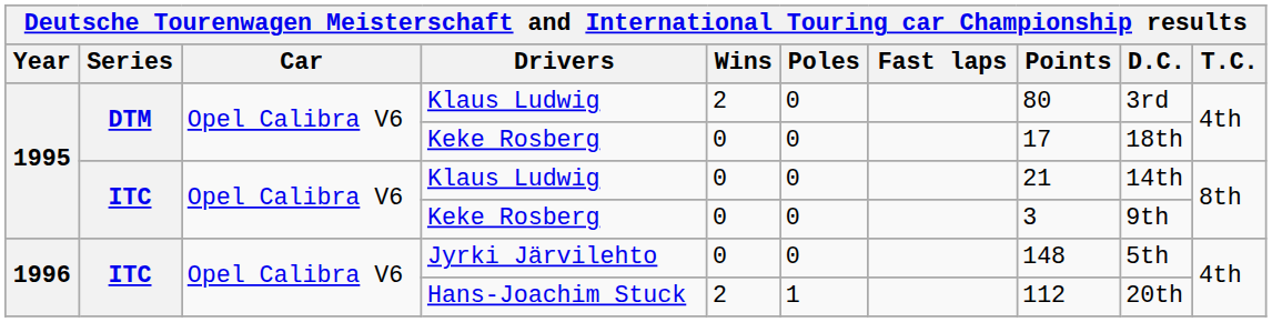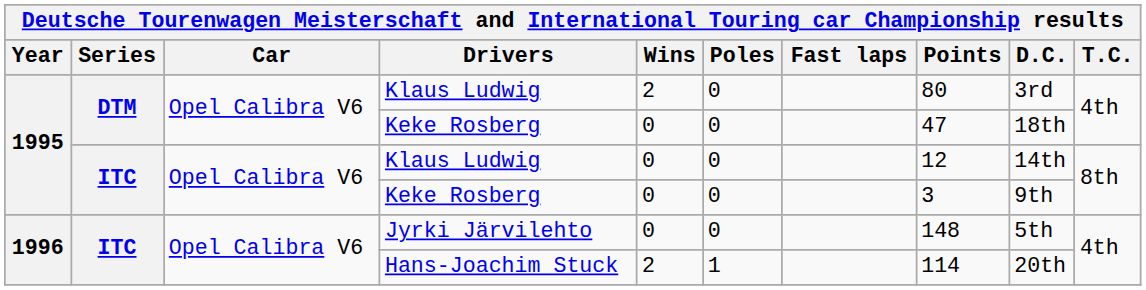 <table class="wikitable collapsible collapsed" style="font-size:95%; width:650px">
 <tr>
 <th colspan=10><a href='#'>Deutsche Tourenwagen Meisterschaft</a> and <a href='#'>International Touring car Championship</a> results</th>
 </tr>
 <tr>
 <th>Year</th>
 <th>Series</th>
 <th>Car</th>
 <th>Drivers</th>
 <th>Wins</th>
 <th>Poles</th>
 <th>Fast laps</th>
 <th>Points</th>
 <th>D.C.</th>
 <th>T.C.</th>
 </tr>
 <tr>
 <th rowspan=4><strong>1995</strong></th>
 <th rowspan=2><a href='#'>DTM</a></th>
 <td rowspan=2><a href='#'>Opel Calibra</a> V6</td>
 <td> <a href='#'>Klaus Ludwig</a></td>
 <td>2</td>
 <td>0</td>
 <td></td>
 <td>80</td>
 <td>3rd</td>
 <td rowspan=2>4th</td>
 </tr>
 <tr>
 <td> <a href='#'>Keke Rosberg</a></td>
 <td>0</td>
 <td>0</td>
 <td></td>
-<td>17</td>
+<td>47</td>
 <td>18th</td>
 </tr>
 <tr>
 <th rowspan=2><a href='#'>ITC</a></th>
 <td rowspan=2><a href='#'>Opel Calibra</a> V6</td>
 <td> <a href='#'>Klaus Ludwig</a></td>
 <td>0</td>
 <td>0</td>
 <td></td>
-<td>21</td>
+<td>12</td>
 <td>14th</td>
 <td rowspan=2>8th</td>
 </tr>
 <tr>
 <td> <a href='#'>Keke Rosberg</a></td>
 <td>0</td>
 <td>0</td>
 <td></td>
 <td>3</td>
 <td>9th</td>
 </tr>
 <tr>
 <th rowspan=2><strong>1996</strong></th>
 <th rowspan=2><a href='#'>ITC</a></th>
 <td rowspan=2><a href='#'>Opel Calibra</a> V6</td>
 <td> <a href='#'>Jyrki Järvilehto</a></td>
 <td>0</td>
 <td>0</td>
 <td></td>
 <td>148</td>
 <td>5th</td>
 <td rowspan=2>4th</td>
 </tr>
 <tr>
 <td> <a href='#'>Hans-Joachim Stuck</a></td>
 <td>2</td>
 <td>1</td>
 <td></td>
-<td>112</td>
+<td>114</td>
 <td>20th</td>
 </tr>
 </table>
